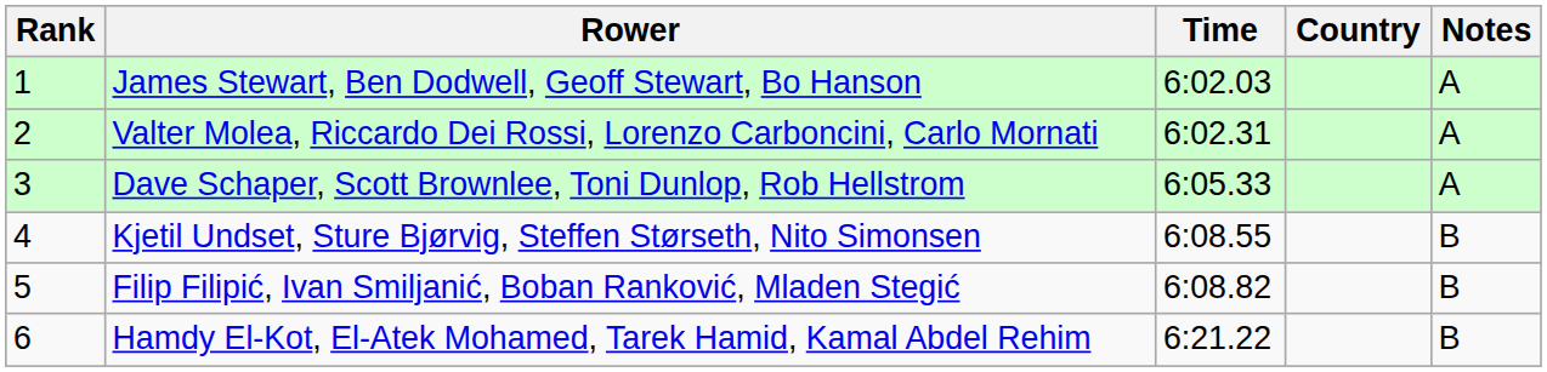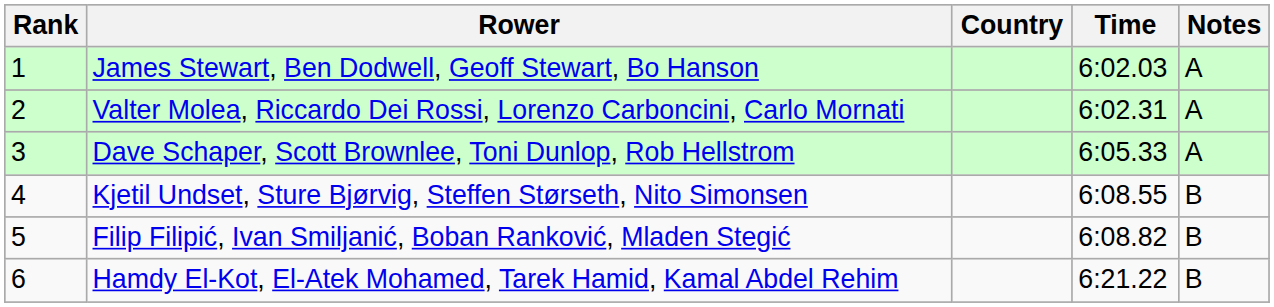 <table class="wikitable sortable" width=60%>
 <tr>
 <th>Rank</th>
 <th>Rower</th>
+<th>Country</th>
 <th>Time</th>
-<th>Country</th>
 <th>Notes</th>
 </tr>
 <tr bgcolor=ccffcc>
 <td>1</td>
 <td><a href='#'>James Stewart</a>, <a href='#'>Ben Dodwell</a>, <a href='#'>Geoff Stewart</a>, <a href='#'>Bo Hanson</a></td>
+<td></td>
 <td>6:02.03</td>
-<td></td>
 <td>A</td>
 </tr>
 <tr bgcolor=ccffcc>
 <td>2</td>
 <td><a href='#'>Valter Molea</a>, <a href='#'>Riccardo Dei Rossi</a>, <a href='#'>Lorenzo Carboncini</a>, <a href='#'>Carlo Mornati</a></td>
+<td></td>
 <td>6:02.31</td>
-<td></td>
 <td>A</td>
 </tr>
 <tr bgcolor=ccffcc>
 <td>3</td>
 <td><a href='#'>Dave Schaper</a>, <a href='#'>Scott Brownlee</a>, <a href='#'>Toni Dunlop</a>, <a href='#'>Rob Hellstrom</a></td>
+<td></td>
 <td>6:05.33</td>
-<td></td>
 <td>A</td>
 </tr>
 <tr>
 <td>4</td>
 <td><a href='#'>Kjetil Undset</a>, <a href='#'>Sture Bjørvig</a>, <a href='#'>Steffen Størseth</a>, <a href='#'>Nito Simonsen</a></td>
+<td></td>
 <td>6:08.55</td>
-<td></td>
 <td>B</td>
 </tr>
 <tr>
 <td>5</td>
 <td><a href='#'>Filip Filipić</a>, <a href='#'>Ivan Smiljanić</a>, <a href='#'>Boban Ranković</a>, <a href='#'>Mladen Stegić</a></td>
+<td></td>
 <td>6:08.82</td>
-<td></td>
 <td>B</td>
 </tr>
 <tr>
 <td>6</td>
 <td><a href='#'>Hamdy El-Kot</a>, <a href='#'>El-Atek Mohamed</a>, <a href='#'>Tarek Hamid</a>, <a href='#'>Kamal Abdel Rehim</a></td>
+<td></td>
 <td>6:21.22</td>
-<td></td>
 <td>B</td>
 </tr>
 </table>
